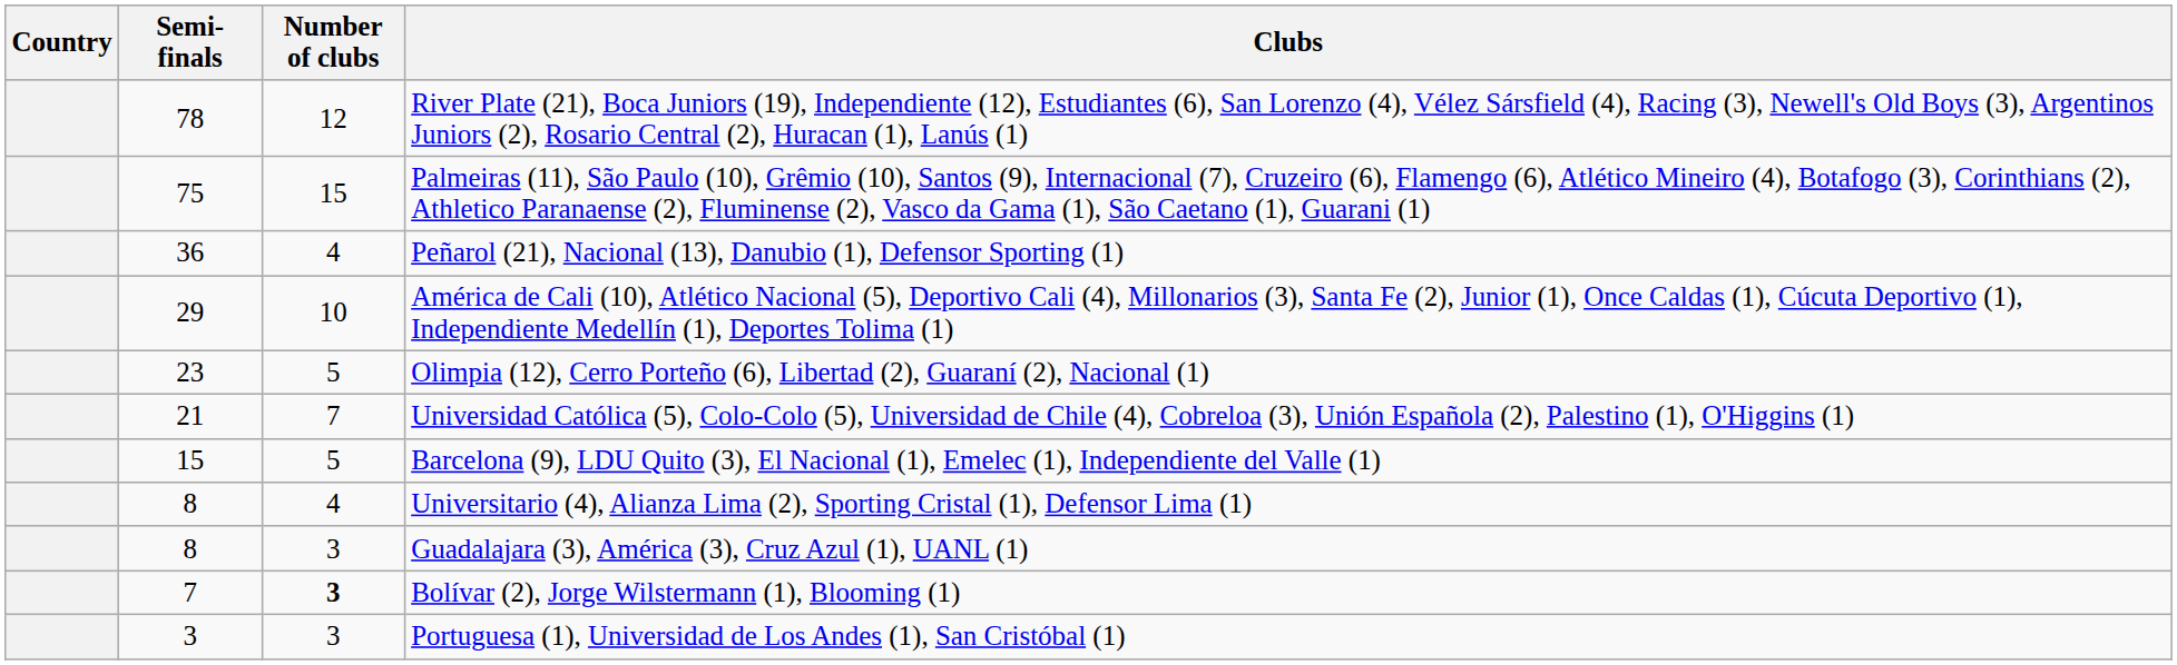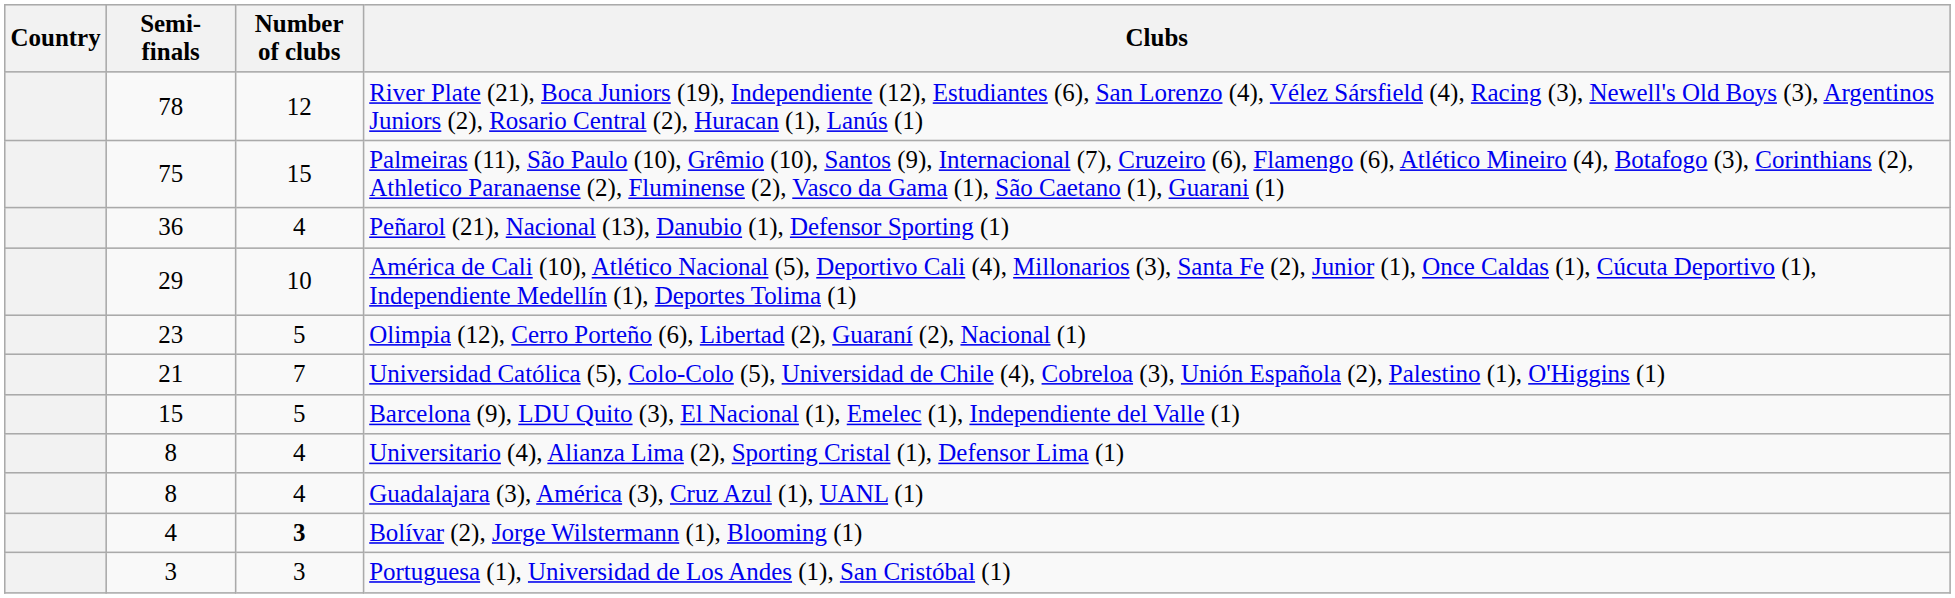 <table class="wikitable plainrowheaders sortable">
 <tr>
 <th>Country</th>
 <th width=75>Semi-finals</th>
 <th width=75>Number<br>of clubs</th>
 <th>Clubs</th>
 </tr>
 <tr>
 <th scope=row></th>
 <td style="text-align: center">78</td>
 <td style="text-align: center">12</td>
 <td><a href='#'>River Plate</a> (21), <a href='#'>Boca Juniors</a> (19), <a href='#'>Independiente</a> (12), <a href='#'>Estudiantes</a> (6), <a href='#'>San Lorenzo</a> (4), <a href='#'>Vélez Sársfield</a> (4), <a href='#'>Racing</a> (3), <a href='#'>Newell's Old Boys</a> (3), <a href='#'>Argentinos Juniors</a> (2), <a href='#'>Rosario Central</a> (2), <a href='#'>Huracan</a> (1), <a href='#'>Lanús</a> (1)</td>
 </tr>
 <tr>
 <th scope=row></th>
 <td style="text-align: center">75</td>
 <td style="text-align: center">15</td>
 <td><a href='#'>Palmeiras</a> (11), <a href='#'>São Paulo</a> (10), <a href='#'>Grêmio</a> (10), <a href='#'>Santos</a> (9), <a href='#'>Internacional</a> (7), <a href='#'>Cruzeiro</a> (6), <a href='#'>Flamengo</a> (6), <a href='#'>Atlético Mineiro</a> (4), <a href='#'>Botafogo</a> (3), <a href='#'>Corinthians</a> (2), <a href='#'>Athletico Paranaense</a> (2), <a href='#'>Fluminense</a> (2), <a href='#'>Vasco da Gama</a> (1), <a href='#'>São Caetano</a> (1), <a href='#'>Guarani</a> (1)</td>
 </tr>
 <tr>
 <th scope=row></th>
 <td style="text-align: center">36</td>
 <td style="text-align: center">4</td>
 <td><a href='#'>Peñarol</a> (21), <a href='#'>Nacional</a> (13), <a href='#'>Danubio</a> (1), <a href='#'>Defensor Sporting</a> (1)</td>
 </tr>
 <tr>
 <th scope=row></th>
 <td style="text-align: center">29</td>
 <td style="text-align: center">10</td>
 <td><a href='#'>América de Cali</a> (10), <a href='#'>Atlético Nacional</a> (5), <a href='#'>Deportivo Cali</a> (4), <a href='#'>Millonarios</a> (3), <a href='#'>Santa Fe</a> (2), <a href='#'>Junior</a> (1), <a href='#'>Once Caldas</a> (1), <a href='#'>Cúcuta Deportivo</a> (1), <a href='#'>Independiente Medellín</a> (1), <a href='#'>Deportes Tolima</a> (1)</td>
 </tr>
 <tr>
 <th scope=row></th>
 <td style="text-align: center">23</td>
 <td style="text-align: center">5</td>
 <td><a href='#'>Olimpia</a> (12), <a href='#'>Cerro Porteño</a> (6), <a href='#'>Libertad</a> (2), <a href='#'>Guaraní</a> (2), <a href='#'>Nacional</a> (1)</td>
 </tr>
 <tr>
 <th scope=row></th>
 <td style="text-align: center">21</td>
 <td style="text-align: center">7</td>
 <td><a href='#'>Universidad Católica</a> (5), <a href='#'>Colo-Colo</a> (5), <a href='#'>Universidad de Chile</a> (4), <a href='#'>Cobreloa</a> (3), <a href='#'>Unión Española</a> (2), <a href='#'>Palestino</a> (1), <a href='#'>O'Higgins</a> (1)</td>
 </tr>
 <tr>
 <th scope=row></th>
 <td style="text-align: center">15</td>
 <td style="text-align: center">5</td>
 <td><a href='#'>Barcelona</a> (9), <a href='#'>LDU Quito</a> (3), <a href='#'>El Nacional</a> (1), <a href='#'>Emelec</a> (1), <a href='#'>Independiente del Valle</a> (1)</td>
 </tr>
 <tr>
 <th scope=row></th>
 <td style="text-align: center">8</td>
 <td style="text-align: center">4</td>
 <td><a href='#'>Universitario</a> (4), <a href='#'>Alianza Lima</a> (2), <a href='#'>Sporting Cristal</a> (1), <a href='#'>Defensor Lima</a> (1)</td>
 </tr>
 <tr>
 <th scope=row></th>
 <td style="text-align: center">8</td>
-<td style="text-align: center">3</td>
+<td style="text-align: center">4</td>
 <td><a href='#'>Guadalajara</a> (3), <a href='#'>América</a> (3), <a href='#'>Cruz Azul</a> (1), <a href='#'>UANL</a> (1)</td>
 </tr>
 <tr>
 <th scope=row></th>
-<td style="text-align: center">7</td>
+<td style="text-align: center">4</td>
 <td style="text-align: center"><strong>3</strong></td>
 <td><a href='#'>Bolívar</a> (2), <a href='#'>Jorge Wilstermann</a> (1), <a href='#'>Blooming</a> (1)</td>
 </tr>
 <tr>
 <th scope=row></th>
 <td style="text-align: center">3</td>
 <td style="text-align: center">3</td>
 <td><a href='#'>Portuguesa</a> (1), <a href='#'>Universidad de Los Andes</a> (1), <a href='#'>San Cristóbal</a> (1)</td>
 </tr>
 </table>
